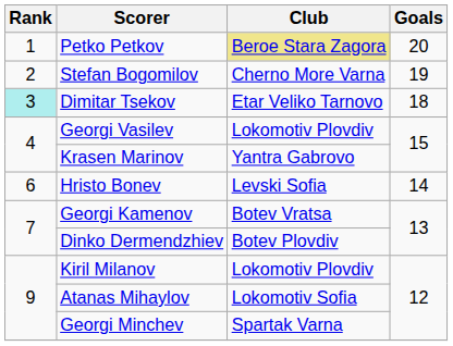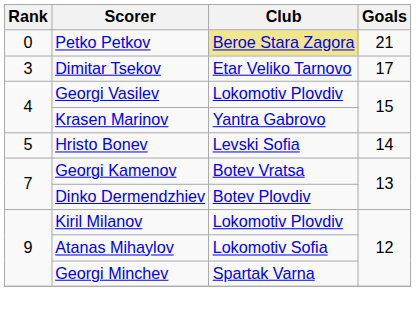 <table class="wikitable" style="text-align:center">
 <tr>
 <th>Rank</th>
 <th>Scorer</th>
 <th>Club</th>
 <th>Goals</th>
 </tr>
 <tr>
-<td rowspan="1">1</td>
+<td rowspan="1">0</td>
 <td align="left"> <a href='#'>Petko Petkov</a></td>
 <td align="left" style="background: khaki;"><a href='#'>Beroe Stara Zagora</a></td>
-<td rowspan="1">20</td>
+<td rowspan="1">21</td>
 </tr>
 <tr>
-<td rowspan="1">2</td>
-<td align="left"> <a href='#'>Stefan Bogomilov</a></td>
-<td align="left"><a href='#'>Cherno More Varna</a></td>
-<td rowspan="1">19</td>
-</tr>
-<tr>
-<td rowspan="1" style="background: paleturquoise;">3</td>
+<td rowspan="1">3</td>
 <td align="left"> <a href='#'>Dimitar Tsekov</a></td>
 <td align="left"><a href='#'>Etar Veliko Tarnovo</a></td>
-<td rowspan="1">18</td>
+<td rowspan="1">17</td>
 </tr>
 <tr>
 <td rowspan="2">4</td>
 <td align="left"> <a href='#'>Georgi Vasilev</a></td>
 <td align="left"><a href='#'>Lokomotiv Plovdiv</a></td>
 <td rowspan="2">15</td>
 </tr>
 <tr>
 <td align="left"> <a href='#'>Krasen Marinov</a></td>
 <td align="left"><a href='#'>Yantra Gabrovo</a></td>
 </tr>
 <tr>
-<td rowspan="1">6</td>
+<td rowspan="1">5</td>
 <td align="left"> <a href='#'>Hristo Bonev</a></td>
 <td align="left"><a href='#'>Levski Sofia</a></td>
 <td rowspan="1">14</td>
 </tr>
 <tr>
 <td rowspan="2">7</td>
 <td align="left"> <a href='#'>Georgi Kamenov</a></td>
 <td align="left"><a href='#'>Botev Vratsa</a></td>
 <td rowspan="2">13</td>
 </tr>
 <tr>
 <td align="left"> <a href='#'>Dinko Dermendzhiev</a></td>
 <td align="left"><a href='#'>Botev Plovdiv</a></td>
 </tr>
 <tr>
 <td rowspan="3">9</td>
 <td align="left"> <a href='#'>Kiril Milanov</a></td>
 <td align="left"><a href='#'>Lokomotiv Plovdiv</a></td>
 <td rowspan="3">12</td>
 </tr>
 <tr>
 <td align="left"> <a href='#'>Atanas Mihaylov</a></td>
 <td align="left"><a href='#'>Lokomotiv Sofia</a></td>
 </tr>
 <tr>
 <td align="left"> <a href='#'>Georgi Minchev</a></td>
 <td align="left"><a href='#'>Spartak Varna</a></td>
 </tr>
 <tr>
 </tr>
 </table>
